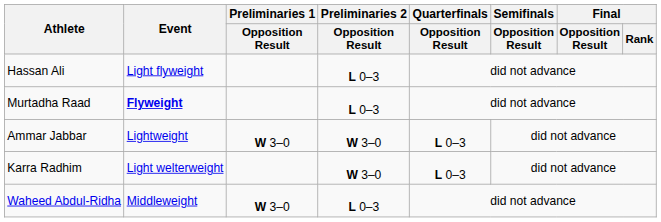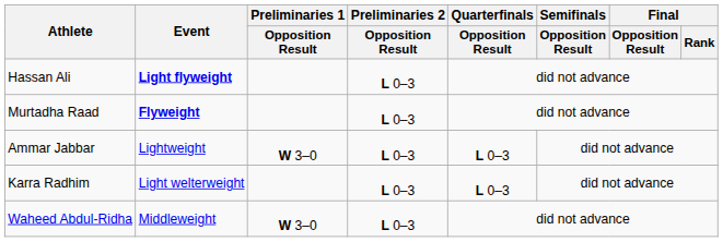 <table class="wikitable" style="font-size:90%">
 <tr>
 <th rowspan="2">Athlete</th>
 <th rowspan="2">Event</th>
 <th>Preliminaries 1</th>
 <th>Preliminaries 2</th>
 <th>Quarterfinals</th>
 <th>Semifinals</th>
 <th colspan=2>Final</th>
 </tr>
 <tr style="font-size:95%">
 <th>Opposition<br>Result</th>
 <th>Opposition<br>Result</th>
 <th>Opposition<br>Result</th>
 <th>Opposition<br>Result</th>
 <th>Opposition<br>Result</th>
 <th>Rank</th>
 </tr>
 <tr align=center>
 <td align=left>Hassan Ali</td>
-<td align=left><a href='#'>Light flyweight</a></td>
+<td align=left><strong><a href='#'>Light flyweight</a></strong></td>
 <td></td>
 <td><br><strong>L</strong> 0–3</td>
 <td colspan=5>did not advance</td>
 </tr>
 <tr align=center>
 <td align=left>Murtadha Raad</td>
 <td align=left><strong><a href='#'>Flyweight</a></strong></td>
 <td></td>
 <td><br><strong>L</strong> 0–3</td>
 <td colspan=5>did not advance</td>
 </tr>
 <tr align=center>
 <td align=left>Ammar Jabbar</td>
 <td align=left><a href='#'>Lightweight</a></td>
 <td><br><strong>W</strong> 3–0</td>
-<td><br><strong>W</strong> 3–0</td>
+<td><br><strong>L</strong> 0–3</td>
 <td><br><strong>L</strong> 0–3</td>
 <td colspan=3>did not advance</td>
 </tr>
 <tr align=center>
 <td align=left>Karra Radhim</td>
 <td align=left><a href='#'>Light welterweight</a></td>
 <td></td>
-<td><br><strong>W</strong> 3–0</td>
+<td><br><strong>L</strong> 0–3</td>
 <td><br><strong>L</strong> 0–3</td>
 <td colspan=3>did not advance</td>
 </tr>
 <tr align=center>
 <td align=left><a href='#'>Waheed Abdul-Ridha</a></td>
 <td align=left><a href='#'>Middleweight</a></td>
 <td><br><strong>W</strong> 3–0</td>
 <td><br><strong>L</strong> 0–3</td>
 <td colspan=4>did not advance</td>
 </tr>
 </table>
